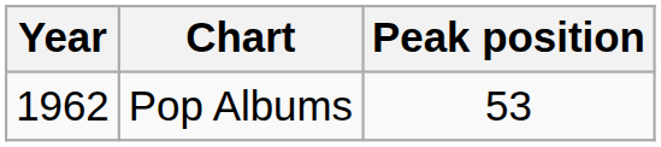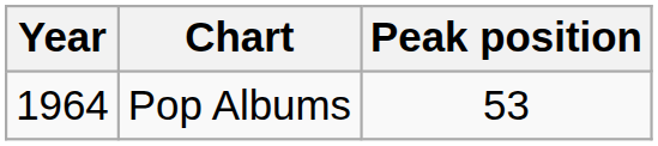 <table class="wikitable">
 <tr>
 <th>Year</th>
 <th>Chart</th>
 <th>Peak position</th>
 </tr>
 <tr>
-<td>1962</td>
+<td>1964</td>
 <td>Pop Albums</td>
 <td align="center">53</td>
 </tr>
 </table>
